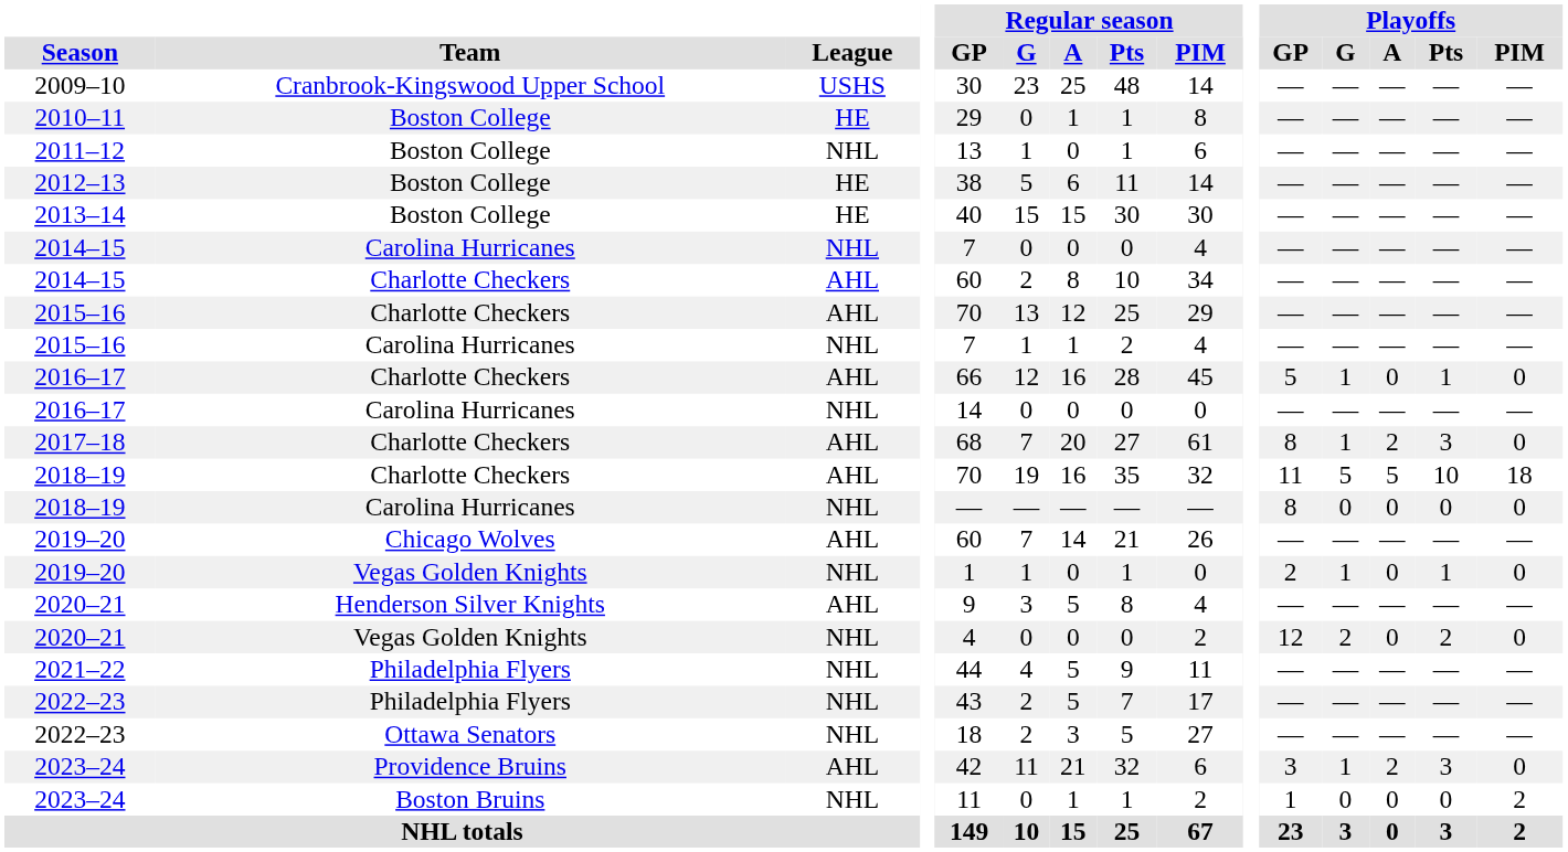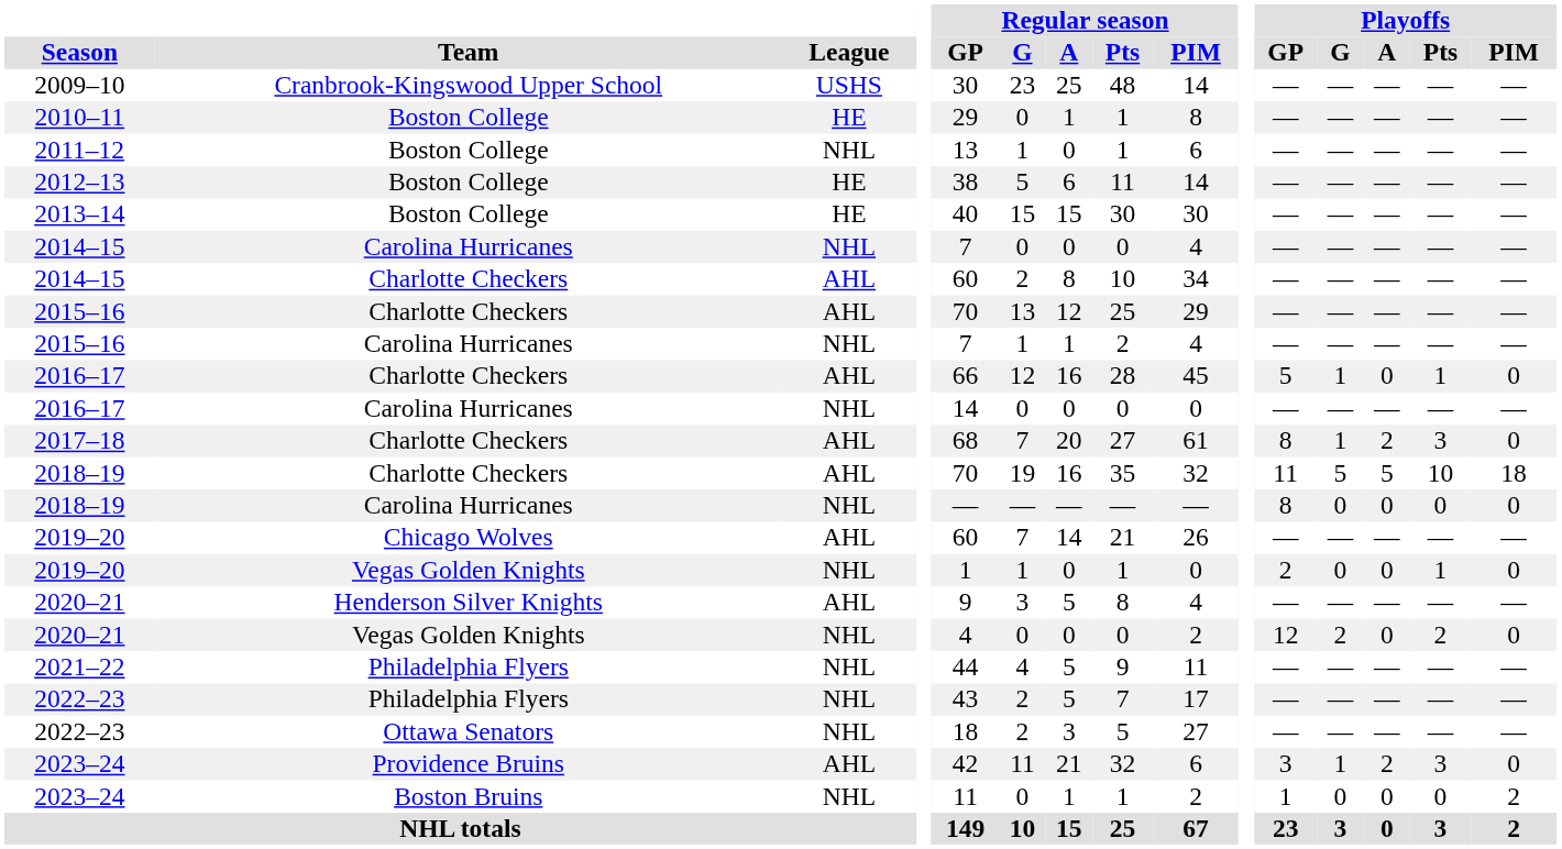 <table border="0" cellpadding="1" cellspacing="0" style="text-align:center; width:60em;">
 <tr style="background:#e0e0e0;">
 <th colspan="3"  bgcolor="#ffffff"> </th>
 <th rowspan="99" bgcolor="#ffffff"> </th>
 <th colspan="5"><a href='#'>Regular season</a></th>
 <th rowspan="99" bgcolor="#ffffff"> </th>
 <th colspan="5"><a href='#'>Playoffs</a></th>
 </tr>
 <tr style="background:#e0e0e0;">
 <th><a href='#'>Season</a></th>
 <th>Team</th>
 <th>League</th>
 <th>GP</th>
 <th><a href='#'>G</a></th>
 <th><a href='#'>A</a></th>
 <th><a href='#'>Pts</a></th>
 <th><a href='#'>PIM</a></th>
 <th>GP</th>
 <th>G</th>
 <th>A</th>
 <th>Pts</th>
 <th>PIM</th>
 </tr>
 <tr>
 <td>2009–10</td>
 <td><a href='#'>Cranbrook-Kingswood Upper School</a></td>
 <td><a href='#'>USHS</a></td>
 <td>30</td>
 <td>23</td>
 <td>25</td>
 <td>48</td>
 <td>14</td>
 <td>—</td>
 <td>—</td>
 <td>—</td>
 <td>—</td>
 <td>—</td>
 </tr>
 <tr bgcolor="#f0f0f0">
 <td><a href='#'>2010–11</a></td>
 <td><a href='#'>Boston College</a></td>
 <td><a href='#'>HE</a></td>
 <td>29</td>
 <td>0</td>
 <td>1</td>
 <td>1</td>
 <td>8</td>
 <td>—</td>
 <td>—</td>
 <td>—</td>
 <td>—</td>
 <td>—</td>
 </tr>
 <tr>
 <td><a href='#'>2011–12</a></td>
 <td>Boston College</td>
 <td>NHL</td>
 <td>13</td>
 <td>1</td>
 <td>0</td>
 <td>1</td>
 <td>6</td>
 <td>—</td>
 <td>—</td>
 <td>—</td>
 <td>—</td>
 <td>—</td>
 </tr>
 <tr bgcolor="#f0f0f0">
 <td><a href='#'>2012–13</a></td>
 <td>Boston College</td>
 <td>HE</td>
 <td>38</td>
 <td>5</td>
 <td>6</td>
 <td>11</td>
 <td>14</td>
 <td>—</td>
 <td>—</td>
 <td>—</td>
 <td>—</td>
 <td>—</td>
 </tr>
 <tr>
 <td><a href='#'>2013–14</a></td>
 <td>Boston College</td>
 <td>HE</td>
 <td>40</td>
 <td>15</td>
 <td>15</td>
 <td>30</td>
 <td>30</td>
 <td>—</td>
 <td>—</td>
 <td>—</td>
 <td>—</td>
 <td>—</td>
 </tr>
 <tr bgcolor="#f0f0f0">
 <td><a href='#'>2014–15</a></td>
 <td><a href='#'>Carolina Hurricanes</a></td>
 <td><a href='#'>NHL</a></td>
 <td>7</td>
 <td>0</td>
 <td>0</td>
 <td>0</td>
 <td>4</td>
 <td>—</td>
 <td>—</td>
 <td>—</td>
 <td>—</td>
 <td>—</td>
 </tr>
 <tr>
 <td><a href='#'>2014–15</a></td>
 <td><a href='#'>Charlotte Checkers</a></td>
 <td><a href='#'>AHL</a></td>
 <td>60</td>
 <td>2</td>
 <td>8</td>
 <td>10</td>
 <td>34</td>
 <td>—</td>
 <td>—</td>
 <td>—</td>
 <td>—</td>
 <td>—</td>
 </tr>
 <tr bgcolor="#f0f0f0">
 <td><a href='#'>2015–16</a></td>
 <td>Charlotte Checkers</td>
 <td>AHL</td>
 <td>70</td>
 <td>13</td>
 <td>12</td>
 <td>25</td>
 <td>29</td>
 <td>—</td>
 <td>—</td>
 <td>—</td>
 <td>—</td>
 <td>—</td>
 </tr>
 <tr>
 <td><a href='#'>2015–16</a></td>
 <td>Carolina Hurricanes</td>
 <td>NHL</td>
 <td>7</td>
 <td>1</td>
 <td>1</td>
 <td>2</td>
 <td>4</td>
 <td>—</td>
 <td>—</td>
 <td>—</td>
 <td>—</td>
 <td>—</td>
 </tr>
 <tr bgcolor="#f0f0f0">
 <td><a href='#'>2016–17</a></td>
 <td>Charlotte Checkers</td>
 <td>AHL</td>
 <td>66</td>
 <td>12</td>
 <td>16</td>
 <td>28</td>
 <td>45</td>
 <td>5</td>
 <td>1</td>
 <td>0</td>
 <td>1</td>
 <td>0</td>
 </tr>
 <tr>
 <td><a href='#'>2016–17</a></td>
 <td>Carolina Hurricanes</td>
 <td>NHL</td>
 <td>14</td>
 <td>0</td>
 <td>0</td>
 <td>0</td>
 <td>0</td>
 <td>—</td>
 <td>—</td>
 <td>—</td>
 <td>—</td>
 <td>—</td>
 </tr>
 <tr bgcolor="#f0f0f0">
 <td><a href='#'>2017–18</a></td>
 <td>Charlotte Checkers</td>
 <td>AHL</td>
 <td>68</td>
 <td>7</td>
 <td>20</td>
 <td>27</td>
 <td>61</td>
 <td>8</td>
 <td>1</td>
 <td>2</td>
 <td>3</td>
 <td>0</td>
 </tr>
 <tr>
 <td><a href='#'>2018–19</a></td>
 <td>Charlotte Checkers</td>
 <td>AHL</td>
 <td>70</td>
 <td>19</td>
 <td>16</td>
 <td>35</td>
 <td>32</td>
 <td>11</td>
 <td>5</td>
 <td>5</td>
 <td>10</td>
 <td>18</td>
 </tr>
 <tr bgcolor="#f0f0f0">
 <td><a href='#'>2018–19</a></td>
 <td>Carolina Hurricanes</td>
 <td>NHL</td>
 <td>—</td>
 <td>—</td>
 <td>—</td>
 <td>—</td>
 <td>—</td>
 <td>8</td>
 <td>0</td>
 <td>0</td>
 <td>0</td>
 <td>0</td>
 </tr>
 <tr>
 <td><a href='#'>2019–20</a></td>
 <td><a href='#'>Chicago Wolves</a></td>
 <td>AHL</td>
 <td>60</td>
 <td>7</td>
 <td>14</td>
 <td>21</td>
 <td>26</td>
 <td>—</td>
 <td>—</td>
 <td>—</td>
 <td>—</td>
 <td>—</td>
 </tr>
 <tr bgcolor="#f0f0f0">
 <td><a href='#'>2019–20</a></td>
 <td><a href='#'>Vegas Golden Knights</a></td>
 <td>NHL</td>
 <td>1</td>
 <td>1</td>
 <td>0</td>
 <td>1</td>
 <td>0</td>
 <td>2</td>
-<td>1</td>
+<td>0</td>
 <td>0</td>
 <td>1</td>
 <td>0</td>
 </tr>
 <tr>
 <td><a href='#'>2020–21</a></td>
 <td><a href='#'>Henderson Silver Knights</a></td>
 <td>AHL</td>
 <td>9</td>
 <td>3</td>
 <td>5</td>
 <td>8</td>
 <td>4</td>
 <td>—</td>
 <td>—</td>
 <td>—</td>
 <td>—</td>
 <td>—</td>
 </tr>
 <tr bgcolor="#f0f0f0">
 <td><a href='#'>2020–21</a></td>
 <td>Vegas Golden Knights</td>
 <td>NHL</td>
 <td>4</td>
 <td>0</td>
 <td>0</td>
 <td>0</td>
 <td>2</td>
 <td>12</td>
 <td>2</td>
 <td>0</td>
 <td>2</td>
 <td>0</td>
 </tr>
 <tr>
 <td><a href='#'>2021–22</a></td>
 <td><a href='#'>Philadelphia Flyers</a></td>
 <td>NHL</td>
 <td>44</td>
 <td>4</td>
 <td>5</td>
 <td>9</td>
 <td>11</td>
 <td>—</td>
 <td>—</td>
 <td>—</td>
 <td>—</td>
 <td>—</td>
 </tr>
 <tr bgcolor="#f0f0f0">
 <td><a href='#'>2022–23</a></td>
 <td>Philadelphia Flyers</td>
 <td>NHL</td>
 <td>43</td>
 <td>2</td>
 <td>5</td>
 <td>7</td>
 <td>17</td>
 <td>—</td>
 <td>—</td>
 <td>—</td>
 <td>—</td>
 <td>—</td>
 </tr>
 <tr>
 <td>2022–23</td>
 <td><a href='#'>Ottawa Senators</a></td>
 <td>NHL</td>
 <td>18</td>
 <td>2</td>
 <td>3</td>
 <td>5</td>
 <td>27</td>
 <td>—</td>
 <td>—</td>
 <td>—</td>
 <td>—</td>
 <td>—</td>
 </tr>
 <tr bgcolor="#f0f0f0">
 <td><a href='#'>2023–24</a></td>
 <td><a href='#'>Providence Bruins</a></td>
 <td>AHL</td>
 <td>42</td>
 <td>11</td>
 <td>21</td>
 <td>32</td>
 <td>6</td>
 <td>3</td>
 <td>1</td>
 <td>2</td>
 <td>3</td>
 <td>0</td>
 </tr>
 <tr>
 <td><a href='#'>2023–24</a></td>
 <td><a href='#'>Boston Bruins</a></td>
 <td>NHL</td>
 <td>11</td>
 <td>0</td>
 <td>1</td>
 <td>1</td>
 <td>2</td>
 <td>1</td>
 <td>0</td>
 <td>0</td>
 <td>0</td>
 <td>2</td>
 </tr>
 <tr ALIGN="center" bgcolor="#e0e0e0">
 <th colspan="3">NHL totals</th>
 <th>149</th>
 <th>10</th>
 <th>15</th>
 <th>25</th>
 <th>67</th>
 <th>23</th>
 <th>3</th>
 <th>0</th>
 <th>3</th>
 <th>2</th>
 </tr>
 </table>
